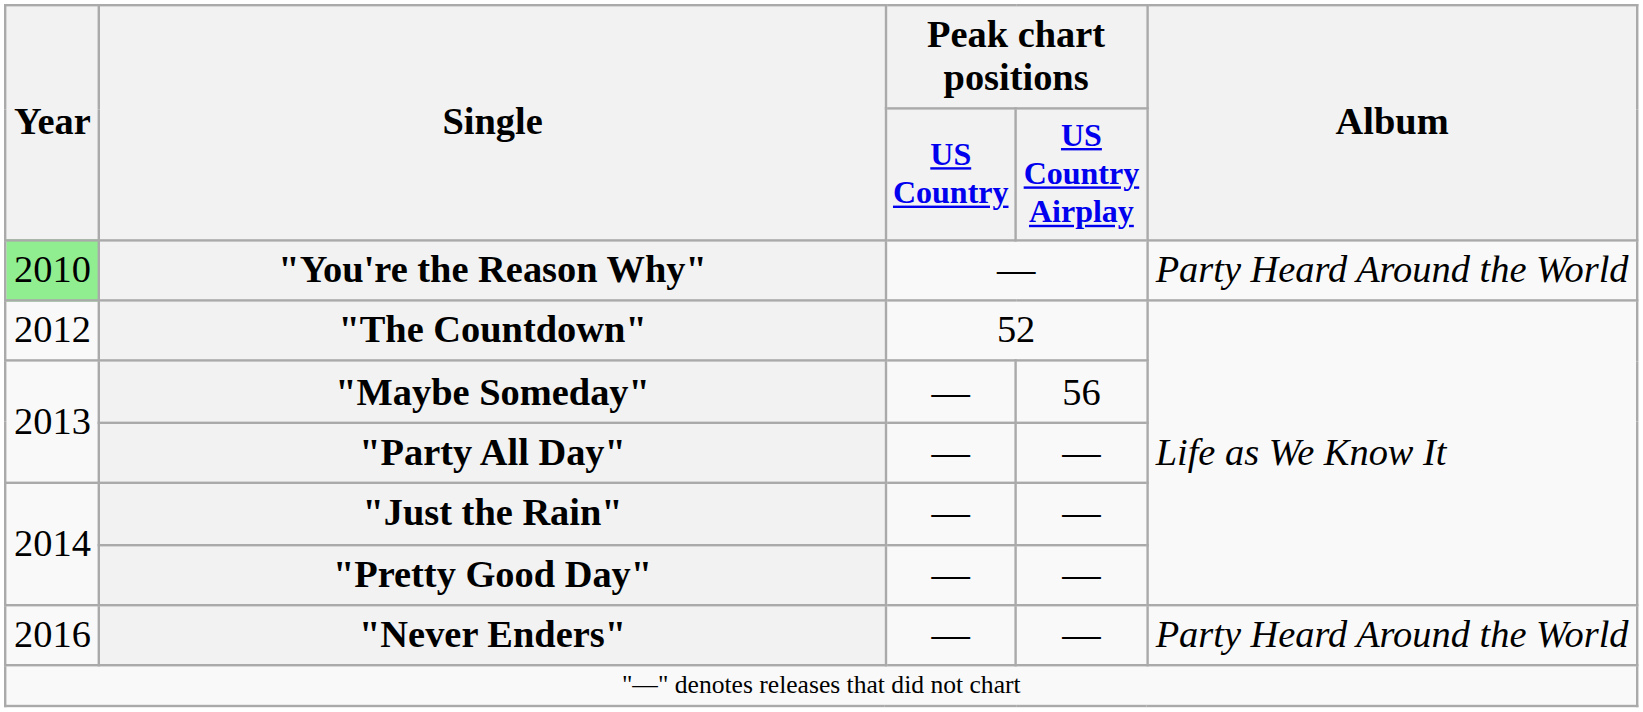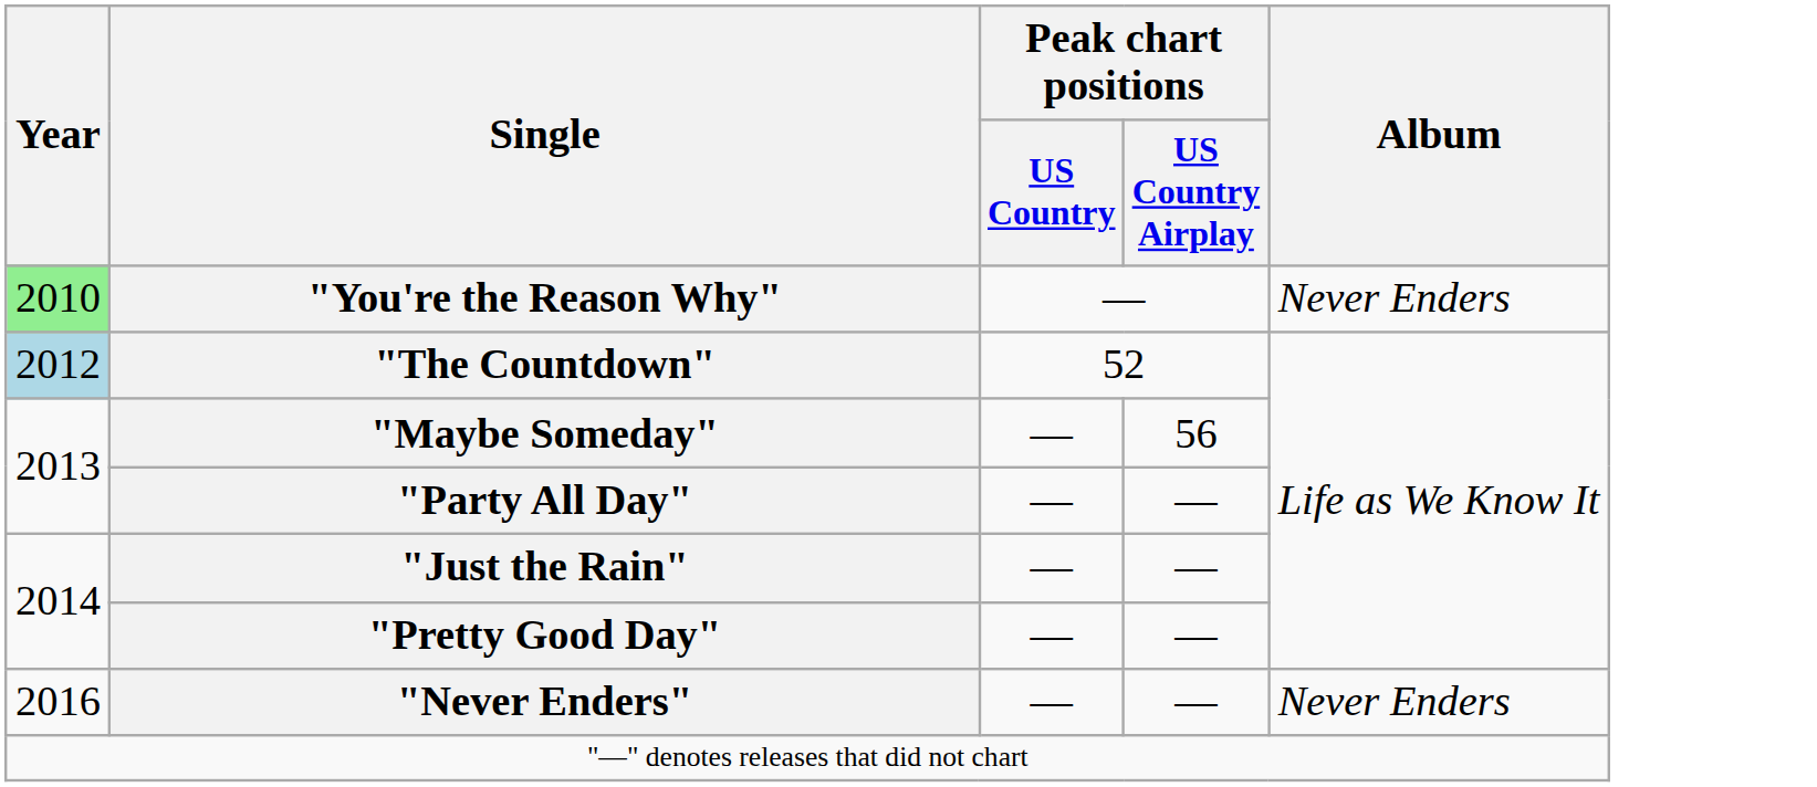 <table class="wikitable plainrowheaders" style="text-align:center;">
 <tr>
 <th rowspan="2">Year</th>
 <th rowspan="2" style="width:20em;">Single</th>
 <th colspan="2">Peak chart<br>positions</th>
 <th rowspan="2">Album</th>
 </tr>
 <tr style="font-size:smaller;">
 <th width="45"><a href='#'>US Country</a><br></th>
 <th width="45"><a href='#'>US Country Airplay</a><br></th>
 </tr>
 <tr>
 <td style="background: lightgreen;">2010</td>
 <th scope="row">"You're the Reason Why"</th>
 <td colspan=2>—</td>
-<td align="left"><em>Party Heard Around the World</em></td>
+<td align="left"><em>Never Enders</em></td>
 </tr>
 <tr>
-<td>2012</td>
+<td style="background: lightblue;">2012</td>
 <th scope="row">"The Countdown"</th>
 <td colspan="2">52</td>
 <td align="left" rowspan="5"><em>Life as We Know It</em></td>
 </tr>
 <tr>
 <td rowspan="2">2013</td>
 <th scope="row">"Maybe Someday"</th>
 <td>—</td>
 <td>56</td>
 </tr>
 <tr>
 <th scope="row">"Party All Day"</th>
 <td>—</td>
 <td>—</td>
 </tr>
 <tr>
 <td rowspan="2">2014</td>
 <th scope="row">"Just the Rain"</th>
 <td>—</td>
 <td>—</td>
 </tr>
 <tr>
 <th scope="row">"Pretty Good Day"</th>
 <td>—</td>
 <td>—</td>
 </tr>
 <tr>
 <td>2016</td>
 <th scope="row">"Never Enders"</th>
 <td>—</td>
 <td>—</td>
-<td align="left"><em>Party Heard Around the World</em></td>
+<td align="left"><em>Never Enders</em></td>
 </tr>
 <tr>
 <td colspan="5" style="font-size:8pt">"—" denotes releases that did not chart</td>
 </tr>
 </table>
